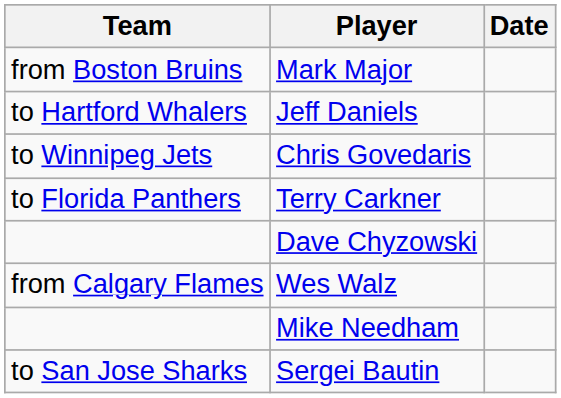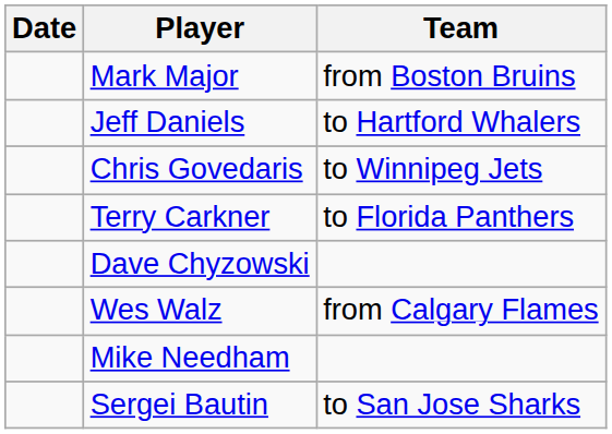 <table class="wikitable">
 <tr>
+<th>Date</th>
+<th>Player</th>
 <th>Team</th>
-<th>Player</th>
-<th>Date</th>
 </tr>
 <tr>
+<td></td>
+<td><a href='#'>Mark Major</a></td>
 <td>from <a href='#'>Boston Bruins</a></td>
-<td><a href='#'>Mark Major</a></td>
-<td></td>
 </tr>
 <tr>
+<td></td>
+<td><a href='#'>Jeff Daniels</a></td>
 <td>to <a href='#'>Hartford Whalers</a></td>
-<td><a href='#'>Jeff Daniels</a></td>
-<td></td>
 </tr>
 <tr>
+<td></td>
+<td><a href='#'>Chris Govedaris</a></td>
 <td>to <a href='#'>Winnipeg Jets</a></td>
-<td><a href='#'>Chris Govedaris</a></td>
-<td></td>
 </tr>
 <tr>
+<td></td>
+<td><a href='#'>Terry Carkner</a></td>
 <td>to <a href='#'>Florida Panthers</a></td>
-<td><a href='#'>Terry Carkner</a></td>
-<td></td>
 </tr>
 <tr>
 <td></td>
 <td><a href='#'>Dave Chyzowski</a></td>
 <td></td>
 </tr>
 <tr>
+<td></td>
+<td><a href='#'>Wes Walz</a></td>
 <td>from <a href='#'>Calgary Flames</a></td>
-<td><a href='#'>Wes Walz</a></td>
-<td></td>
 </tr>
 <tr>
 <td></td>
 <td><a href='#'>Mike Needham</a></td>
 <td></td>
 </tr>
 <tr>
+<td></td>
+<td><a href='#'>Sergei Bautin</a></td>
 <td>to <a href='#'>San Jose Sharks</a></td>
-<td><a href='#'>Sergei Bautin</a></td>
-<td></td>
 </tr>
 </table>
